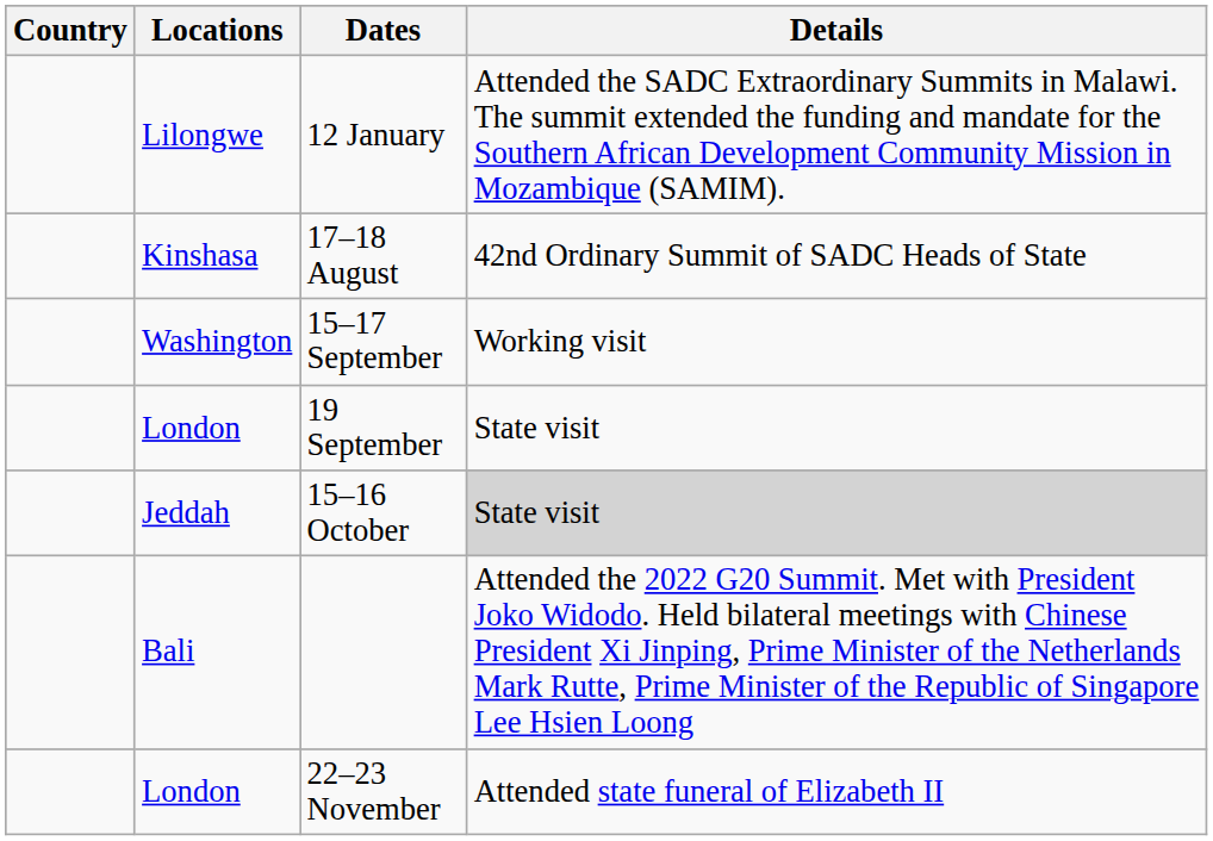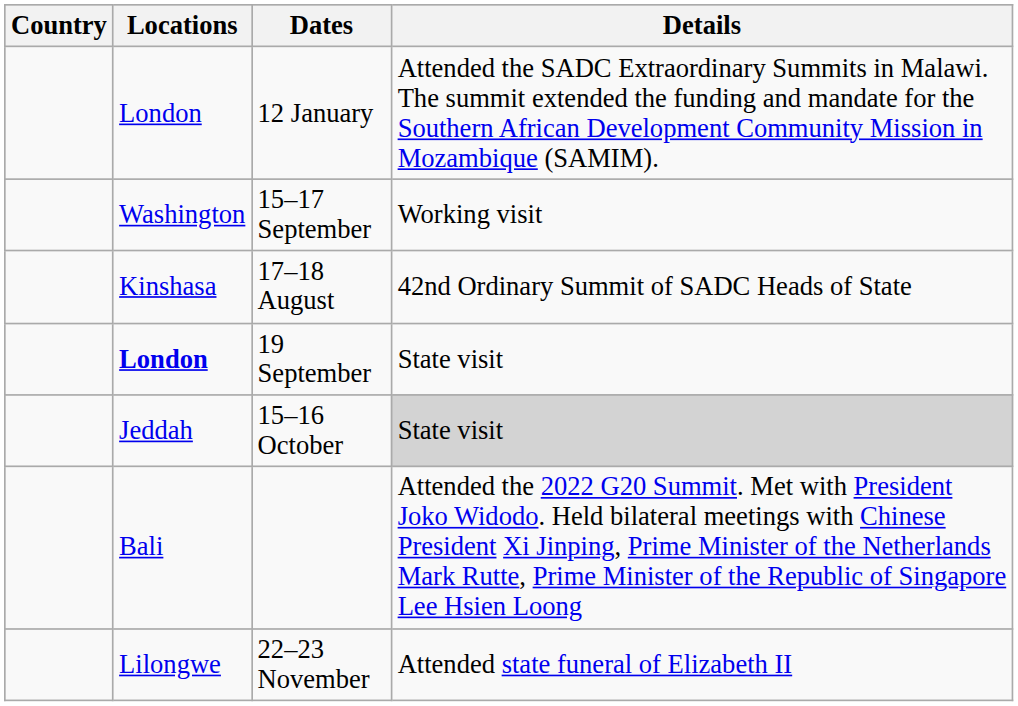 <table class="wikitable sortable">
 <tr>
 <th>Country</th>
 <th>Locations</th>
 <th>Dates</th>
 <th>Details</th>
 </tr>
 <tr>
 <td></td>
-<td><a href='#'>Lilongwe</a></td>
+<td><a href='#'>London</a></td>
 <td>12 January</td>
 <td>Attended the SADC Extraordinary Summits in Malawi. The summit extended the funding and mandate for the <a href='#'>Southern African Development Community Mission in Mozambique</a> (SAMIM).</td>
+</tr>
+<tr>
+<td></td>
+<td><a href='#'>Washington</a></td>
+<td>15–17 September</td>
+<td>Working visit</td>
 </tr>
 <tr>
 <td></td>
 <td><a href='#'>Kinshasa</a></td>
 <td>17–18 August</td>
 <td>42nd Ordinary Summit of SADC Heads of State</td>
 </tr>
 <tr>
 <td></td>
-<td><a href='#'>Washington</a></td>
-<td>15–17 September</td>
-<td>Working visit</td>
-</tr>
-<tr>
-<td></td>
-<td><a href='#'>London</a></td>
+<td><strong><a href='#'>London</a></strong></td>
 <td>19 September</td>
 <td>State visit</td>
 </tr>
 <tr>
 <td></td>
 <td><a href='#'>Jeddah</a></td>
 <td>15–16 October</td>
 <td style="background: lightgrey;">State visit</td>
 </tr>
 <tr>
 <td></td>
 <td><a href='#'>Bali</a></td>
 <td></td>
 <td>Attended the <a href='#'>2022 G20 Summit</a>. Met with <a href='#'>President</a> <a href='#'>Joko Widodo</a>. Held bilateral meetings with <a href='#'>Chinese President</a> <a href='#'>Xi Jinping</a>, <a href='#'>Prime Minister of the Netherlands</a> <a href='#'>Mark Rutte</a>, <a href='#'>Prime Minister of the Republic of Singapore</a> <a href='#'>Lee Hsien Loong</a></td>
 </tr>
 <tr>
 <td></td>
-<td><a href='#'>London</a></td>
+<td><a href='#'>Lilongwe</a></td>
 <td>22–23 November</td>
 <td>Attended <a href='#'>state funeral of Elizabeth II</a></td>
 </tr>
 </table>
